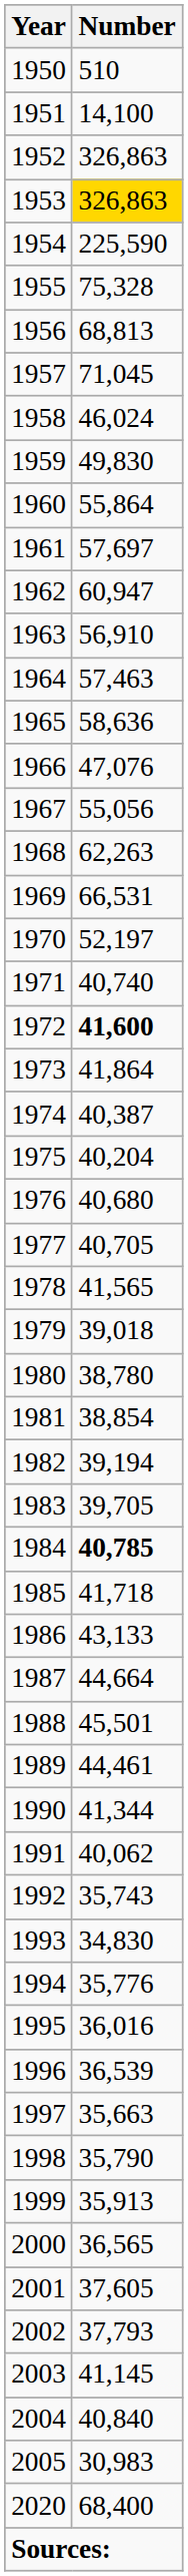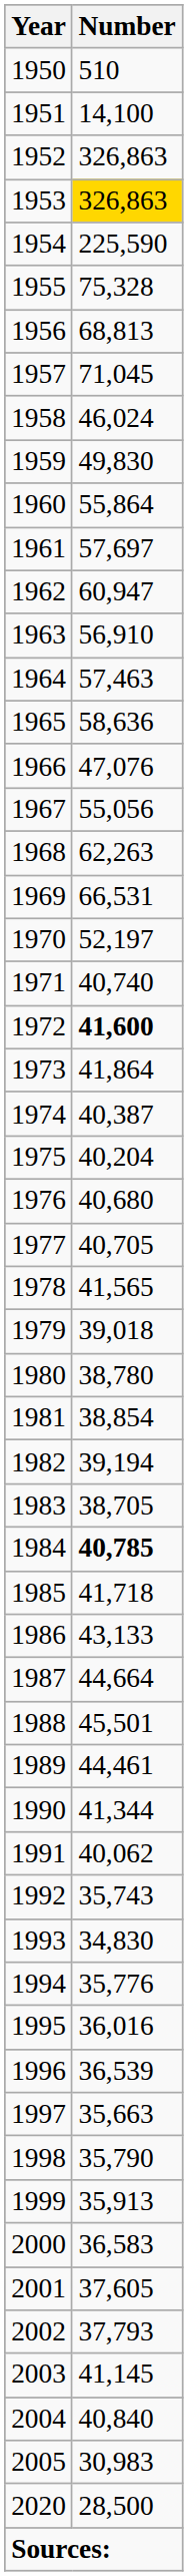 <table class="wikitable sortable">
 <tr>
 <th>Year</th>
 <th>Number</th>
 </tr>
 <tr>
 <td>1950</td>
 <td>510</td>
 </tr>
 <tr>
 <td>1951</td>
 <td>14,100</td>
 </tr>
 <tr>
 <td>1952</td>
 <td>326,863</td>
 </tr>
 <tr>
 <td>1953</td>
 <td style="background: gold;">326,863</td>
 </tr>
 <tr>
 <td>1954</td>
 <td>225,590</td>
 </tr>
 <tr>
 <td>1955</td>
 <td>75,328</td>
 </tr>
 <tr>
 <td>1956</td>
 <td>68,813</td>
 </tr>
 <tr>
 <td>1957</td>
 <td>71,045</td>
 </tr>
 <tr>
 <td>1958</td>
 <td>46,024</td>
 </tr>
 <tr>
 <td>1959</td>
 <td>49,830</td>
 </tr>
 <tr>
 <td>1960</td>
 <td>55,864</td>
 </tr>
 <tr>
 <td>1961</td>
 <td>57,697</td>
 </tr>
 <tr>
 <td>1962</td>
 <td>60,947</td>
 </tr>
 <tr>
 <td>1963</td>
 <td>56,910</td>
 </tr>
 <tr>
 <td>1964</td>
 <td>57,463</td>
 </tr>
 <tr>
 <td>1965</td>
 <td>58,636</td>
 </tr>
 <tr>
 <td>1966</td>
 <td>47,076</td>
 </tr>
 <tr>
 <td>1967</td>
 <td>55,056</td>
 </tr>
 <tr>
 <td>1968</td>
 <td>62,263</td>
 </tr>
 <tr>
 <td>1969</td>
 <td>66,531</td>
 </tr>
 <tr>
 <td>1970</td>
 <td>52,197</td>
 </tr>
 <tr>
 <td>1971</td>
 <td>40,740</td>
 </tr>
 <tr>
 <td>1972</td>
 <td><strong>41,600</strong></td>
 </tr>
 <tr>
 <td>1973</td>
 <td>41,864</td>
 </tr>
 <tr>
 <td>1974</td>
 <td>40,387</td>
 </tr>
 <tr>
 <td>1975</td>
 <td>40,204</td>
 </tr>
 <tr>
 <td>1976</td>
 <td>40,680</td>
 </tr>
 <tr>
 <td>1977</td>
 <td>40,705</td>
 </tr>
 <tr>
 <td>1978</td>
 <td>41,565</td>
 </tr>
 <tr>
 <td>1979</td>
 <td>39,018</td>
 </tr>
 <tr>
 <td>1980</td>
 <td>38,780</td>
 </tr>
 <tr>
 <td>1981</td>
 <td>38,854</td>
 </tr>
 <tr>
 <td>1982</td>
 <td>39,194</td>
 </tr>
 <tr>
 <td>1983</td>
-<td>39,705</td>
+<td>38,705</td>
 </tr>
 <tr>
 <td>1984</td>
 <td><strong>40,785</strong></td>
 </tr>
 <tr>
 <td>1985</td>
 <td>41,718</td>
 </tr>
 <tr>
 <td>1986</td>
 <td>43,133</td>
 </tr>
 <tr>
 <td>1987</td>
 <td>44,664</td>
 </tr>
 <tr>
 <td>1988</td>
 <td>45,501</td>
 </tr>
 <tr>
 <td>1989</td>
 <td>44,461</td>
 </tr>
 <tr>
 <td>1990</td>
 <td>41,344</td>
 </tr>
 <tr>
 <td>1991</td>
 <td>40,062</td>
 </tr>
 <tr>
 <td>1992</td>
 <td>35,743</td>
 </tr>
 <tr>
 <td>1993</td>
 <td>34,830</td>
 </tr>
 <tr>
 <td>1994</td>
 <td>35,776</td>
 </tr>
 <tr>
 <td>1995</td>
 <td>36,016</td>
 </tr>
 <tr>
 <td>1996</td>
 <td>36,539</td>
 </tr>
 <tr>
 <td>1997</td>
 <td>35,663</td>
 </tr>
 <tr>
 <td>1998</td>
 <td>35,790</td>
 </tr>
 <tr>
 <td>1999</td>
 <td>35,913</td>
 </tr>
 <tr>
 <td>2000</td>
-<td>36,565</td>
+<td>36,583</td>
 </tr>
 <tr>
 <td>2001</td>
 <td>37,605</td>
 </tr>
 <tr>
 <td>2002</td>
 <td>37,793</td>
 </tr>
 <tr>
 <td>2003</td>
 <td>41,145</td>
 </tr>
 <tr>
 <td>2004</td>
 <td>40,840</td>
 </tr>
 <tr>
 <td>2005</td>
 <td>30,983</td>
 </tr>
 <tr>
 <td>2020</td>
-<td>68,400</td>
+<td>28,500</td>
 </tr>
 <tr>
 <td class="sortbottom" colspan="2"><strong>Sources:</strong></td>
 </tr>
 </table>
